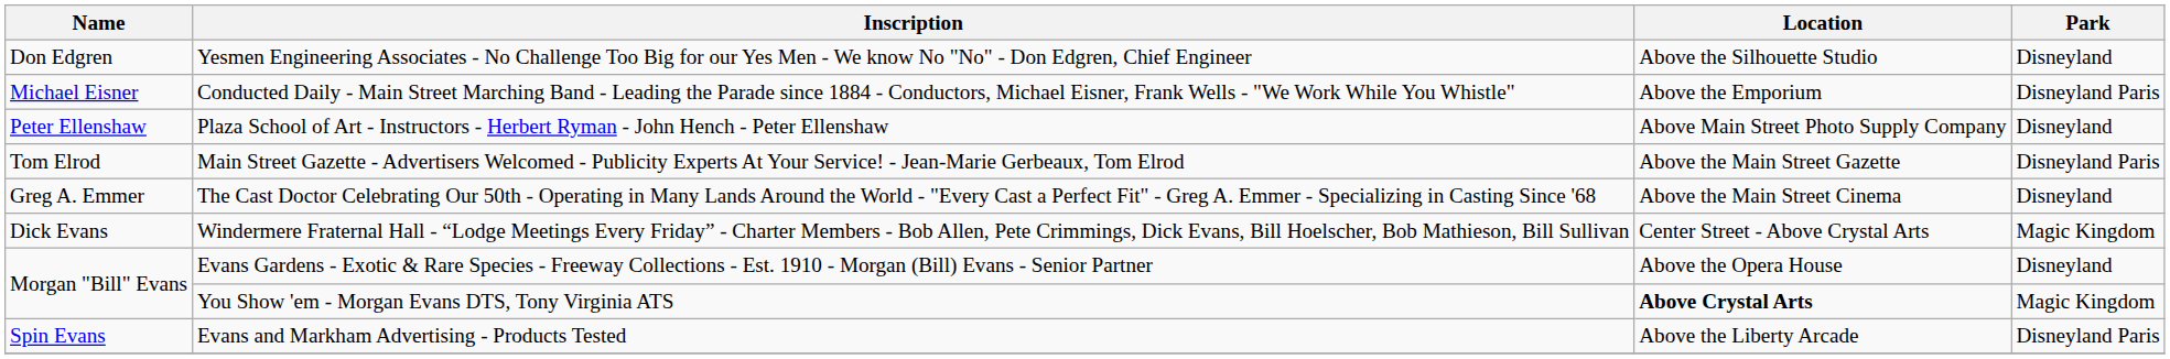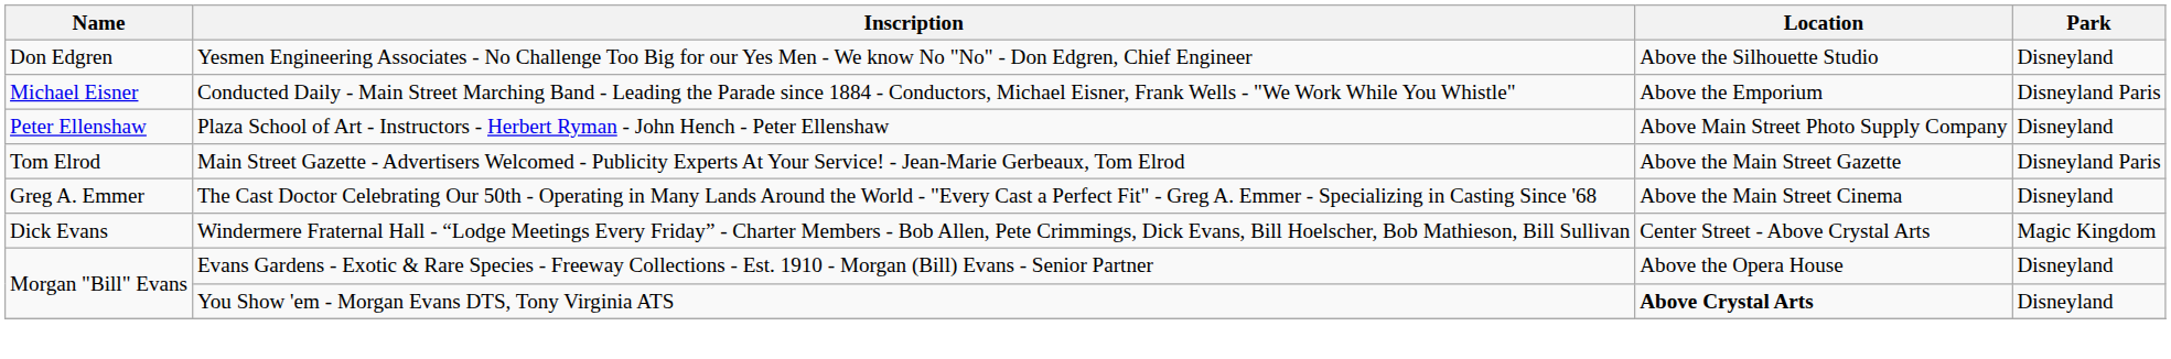 <table class="wikitable" style="font-size: 95%">
 <tr>
 <th>Name</th>
 <th>Inscription</th>
 <th>Location</th>
 <th>Park</th>
 </tr>
 <tr>
 <td>Don Edgren</td>
 <td>Yesmen Engineering Associates - No Challenge Too Big for our Yes Men - We know No "No" - Don Edgren, Chief Engineer</td>
 <td>Above the Silhouette Studio</td>
 <td>Disneyland</td>
 </tr>
 <tr>
 <td><a href='#'>Michael Eisner</a></td>
 <td>Conducted Daily - Main Street Marching Band - Leading the Parade since 1884 - Conductors, Michael Eisner, Frank Wells - "We Work While You Whistle"</td>
 <td>Above the Emporium</td>
 <td>Disneyland Paris</td>
 </tr>
 <tr>
 <td><a href='#'>Peter Ellenshaw</a></td>
 <td>Plaza School of Art - Instructors - <a href='#'>Herbert Ryman</a> - John Hench - Peter Ellenshaw</td>
 <td>Above Main Street Photo Supply Company</td>
 <td>Disneyland</td>
 </tr>
 <tr>
 <td>Tom Elrod</td>
 <td>Main Street Gazette - Advertisers Welcomed - Publicity Experts At Your Service! - Jean-Marie Gerbeaux, Tom Elrod</td>
 <td>Above the Main Street Gazette</td>
 <td>Disneyland Paris</td>
 </tr>
 <tr>
 <td>Greg A. Emmer</td>
 <td>The Cast Doctor Celebrating Our 50th - Operating in Many Lands Around the World - "Every Cast a Perfect Fit" - Greg A. Emmer - Specializing in Casting Since '68</td>
 <td>Above the Main Street Cinema</td>
 <td>Disneyland</td>
 </tr>
 <tr>
 <td>Dick Evans</td>
 <td>Windermere Fraternal Hall - “Lodge Meetings Every Friday” - Charter Members - Bob Allen, Pete Crimmings, Dick Evans, Bill Hoelscher, Bob Mathieson, Bill Sullivan</td>
 <td>Center Street - Above Crystal Arts</td>
 <td>Magic Kingdom</td>
 </tr>
 <tr>
 <td rowspan="2">Morgan "Bill" Evans</td>
 <td>Evans Gardens - Exotic & Rare Species - Freeway Collections - Est. 1910 - Morgan (Bill) Evans - Senior Partner</td>
 <td>Above the Opera House</td>
 <td>Disneyland</td>
 </tr>
 <tr>
 <td>You Show 'em - Morgan Evans DTS, Tony Virginia ATS</td>
 <td><strong>Above Crystal Arts</strong></td>
-<td>Magic Kingdom</td>
-</tr>
-<tr>
-<td><a href='#'>Spin Evans</a></td>
-<td>Evans and Markham Advertising - Products Tested</td>
-<td>Above the Liberty Arcade</td>
-<td>Disneyland Paris</td>
+<td>Disneyland</td>
 </tr>
 <tr>
 </tr>
 </table>
